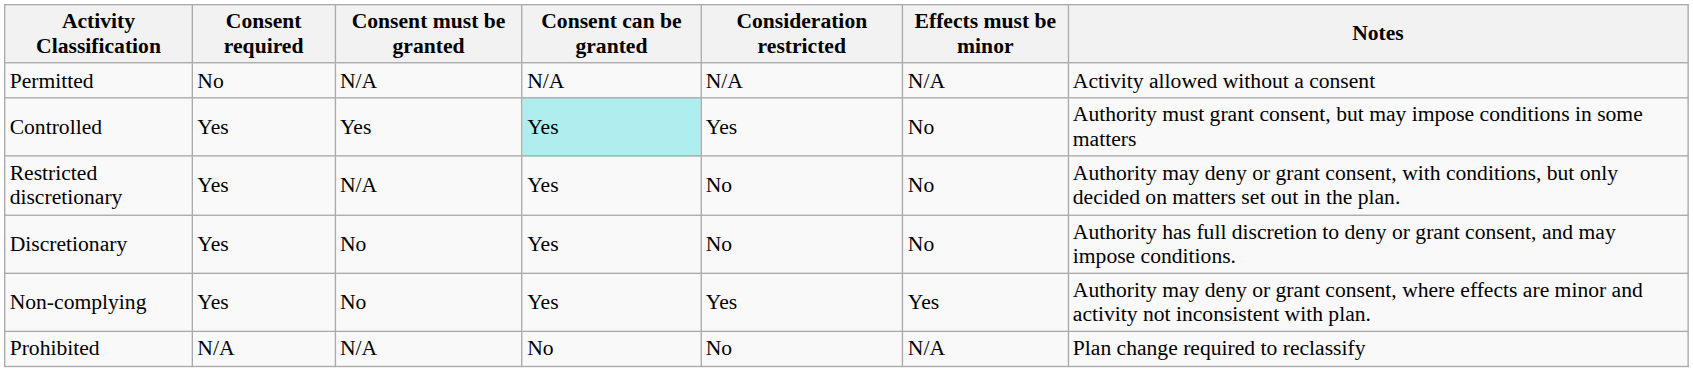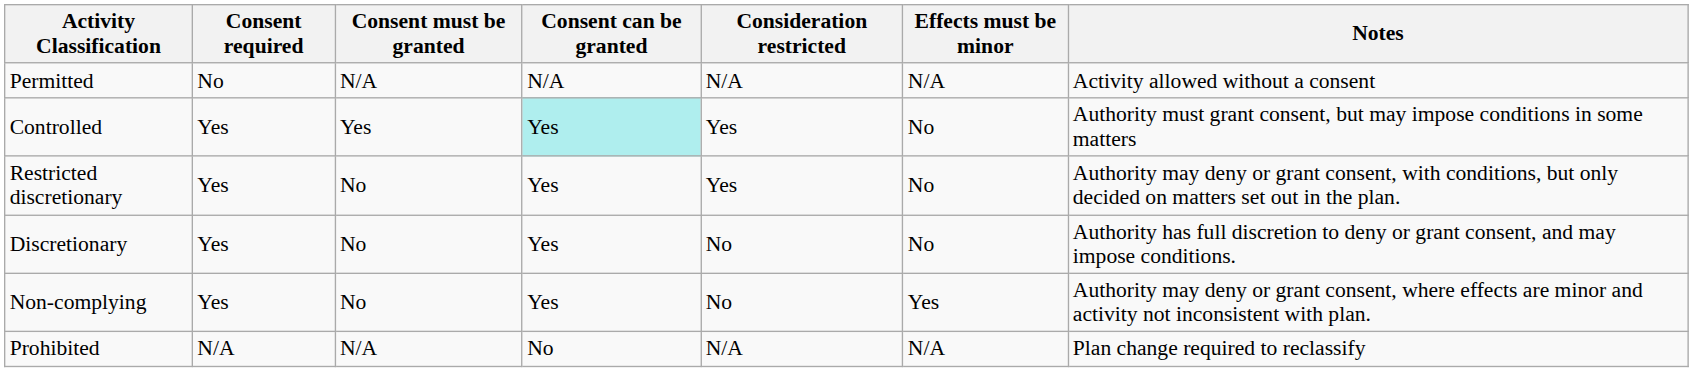 <table class="wikitable">
 <tr>
 <th>Activity Classification</th>
 <th>Consent required</th>
 <th>Consent must be granted</th>
 <th>Consent can be granted</th>
 <th>Consideration restricted</th>
 <th>Effects must be minor</th>
 <th>Notes</th>
 </tr>
 <tr>
 <td>Permitted</td>
 <td>No</td>
 <td>N/A</td>
 <td>N/A</td>
 <td>N/A</td>
 <td>N/A</td>
 <td>Activity allowed without a consent</td>
 </tr>
 <tr>
 <td>Controlled</td>
 <td>Yes</td>
 <td>Yes</td>
 <td style="background: paleturquoise;">Yes</td>
 <td>Yes</td>
 <td>No</td>
 <td>Authority must grant consent, but may impose conditions in some matters</td>
 </tr>
 <tr>
 <td>Restricted discretionary</td>
 <td>Yes</td>
-<td>N/A</td>
+<td>No</td>
 <td>Yes</td>
-<td>No</td>
+<td>Yes</td>
 <td>No</td>
 <td>Authority may deny or grant consent, with conditions, but only decided on matters set out in the plan.</td>
 </tr>
 <tr>
 <td>Discretionary</td>
 <td>Yes</td>
 <td>No</td>
 <td>Yes</td>
 <td>No</td>
 <td>No</td>
 <td>Authority has full discretion to deny or grant consent, and may impose conditions.</td>
 </tr>
 <tr>
 <td>Non-complying</td>
 <td>Yes</td>
 <td>No</td>
 <td>Yes</td>
-<td>Yes</td>
+<td>No</td>
 <td>Yes</td>
 <td>Authority may deny or grant consent, where effects are minor and activity not inconsistent with plan.</td>
 </tr>
 <tr>
 <td>Prohibited</td>
 <td>N/A</td>
 <td>N/A</td>
 <td>No</td>
-<td>No</td>
+<td>N/A</td>
 <td>N/A</td>
 <td>Plan change required to reclassify</td>
 </tr>
 </table>
